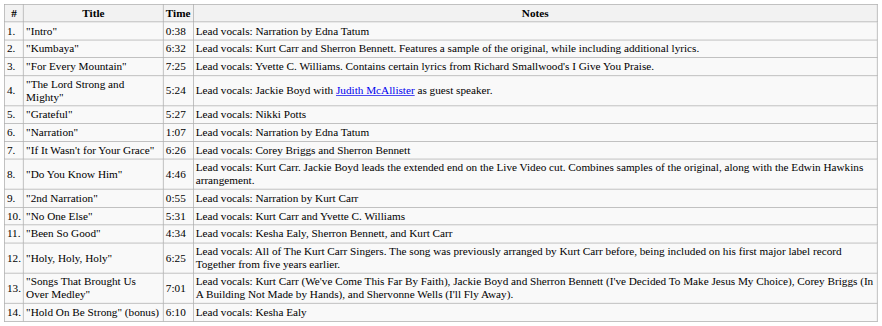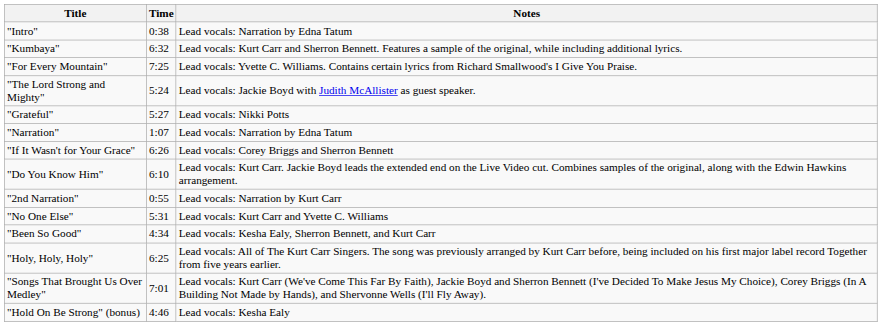 <table class="wikitable">
 <tr>
-<th>#</th>
 <th>Title</th>
 <th>Time</th>
 <th>Notes</th>
 </tr>
 <tr>
-<td>1.</td>
 <td>"Intro"</td>
 <td>0:38</td>
 <td>Lead vocals: Narration by Edna Tatum</td>
 </tr>
 <tr>
-<td>2.</td>
 <td>"Kumbaya"</td>
 <td>6:32</td>
 <td>Lead vocals: Kurt Carr and Sherron Bennett. Features a sample of the original, while including additional lyrics.</td>
 </tr>
 <tr>
-<td>3.</td>
 <td>"For Every Mountain"</td>
 <td>7:25</td>
 <td>Lead vocals: Yvette C. Williams. Contains certain lyrics from Richard Smallwood's I Give You Praise.</td>
 </tr>
 <tr>
-<td>4.</td>
 <td>"The Lord Strong and Mighty"</td>
 <td>5:24</td>
 <td>Lead vocals: Jackie Boyd with <a href='#'>Judith McAllister</a> as guest speaker.</td>
 </tr>
 <tr>
-<td>5.</td>
 <td>"Grateful"</td>
 <td>5:27</td>
 <td>Lead vocals: Nikki Potts</td>
 </tr>
 <tr>
-<td>6.</td>
 <td>"Narration"</td>
 <td>1:07</td>
 <td>Lead vocals: Narration by Edna Tatum</td>
 </tr>
 <tr>
-<td>7.</td>
 <td>"If It Wasn't for Your Grace"</td>
 <td>6:26</td>
 <td>Lead vocals: Corey Briggs and Sherron Bennett</td>
 </tr>
 <tr>
-<td>8.</td>
 <td>"Do You Know Him"</td>
-<td>4:46</td>
+<td>6:10</td>
 <td>Lead vocals: Kurt Carr. Jackie Boyd leads the extended end on the Live Video cut. Combines samples of the original, along with the Edwin Hawkins arrangement.</td>
 </tr>
 <tr>
-<td>9.</td>
 <td>"2nd Narration"</td>
 <td>0:55</td>
 <td>Lead vocals: Narration by Kurt Carr</td>
 </tr>
 <tr>
-<td>10.</td>
 <td>"No One Else"</td>
 <td>5:31</td>
 <td>Lead vocals: Kurt Carr and Yvette C. Williams</td>
 </tr>
 <tr>
-<td>11.</td>
 <td>"Been So Good"</td>
 <td>4:34</td>
 <td>Lead vocals: Kesha Ealy, Sherron Bennett, and Kurt Carr</td>
 </tr>
 <tr>
-<td>12.</td>
 <td>"Holy, Holy, Holy"</td>
 <td>6:25</td>
 <td>Lead vocals: All of The Kurt Carr Singers. The song was previously arranged by Kurt Carr before, being included on his first major label record Together from five years earlier.</td>
 </tr>
 <tr>
-<td>13.</td>
 <td>"Songs That Brought Us Over Medley"</td>
 <td>7:01</td>
 <td>Lead vocals: Kurt Carr (We've Come This Far By Faith), Jackie Boyd and Sherron Bennett (I've Decided To Make Jesus My Choice), Corey Briggs (In A Building Not Made by Hands), and Shervonne Wells (I'll Fly Away).</td>
 </tr>
 <tr>
-<td>14.</td>
 <td>"Hold On Be Strong" (bonus)</td>
-<td>6:10</td>
+<td>4:46</td>
 <td>Lead vocals: Kesha Ealy</td>
 </tr>
 </table>
